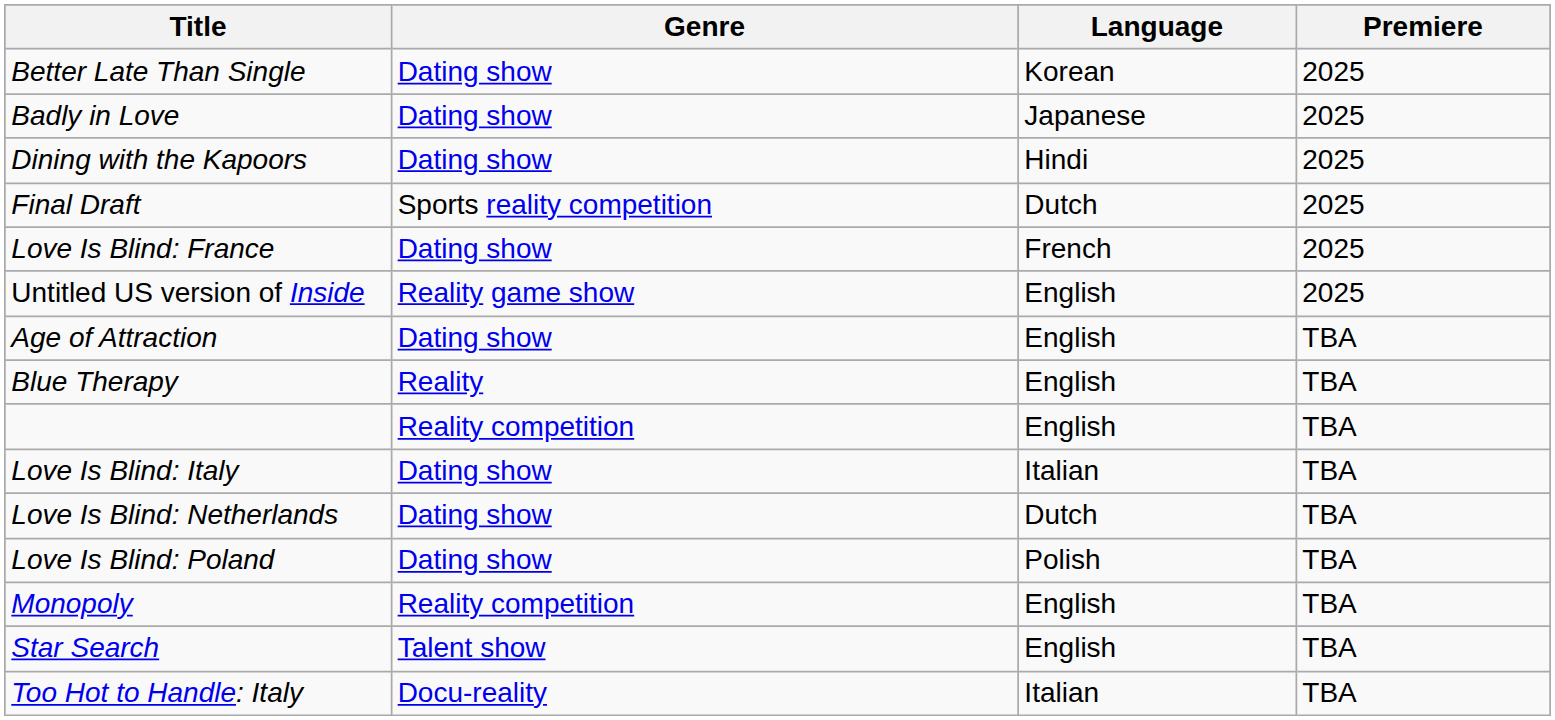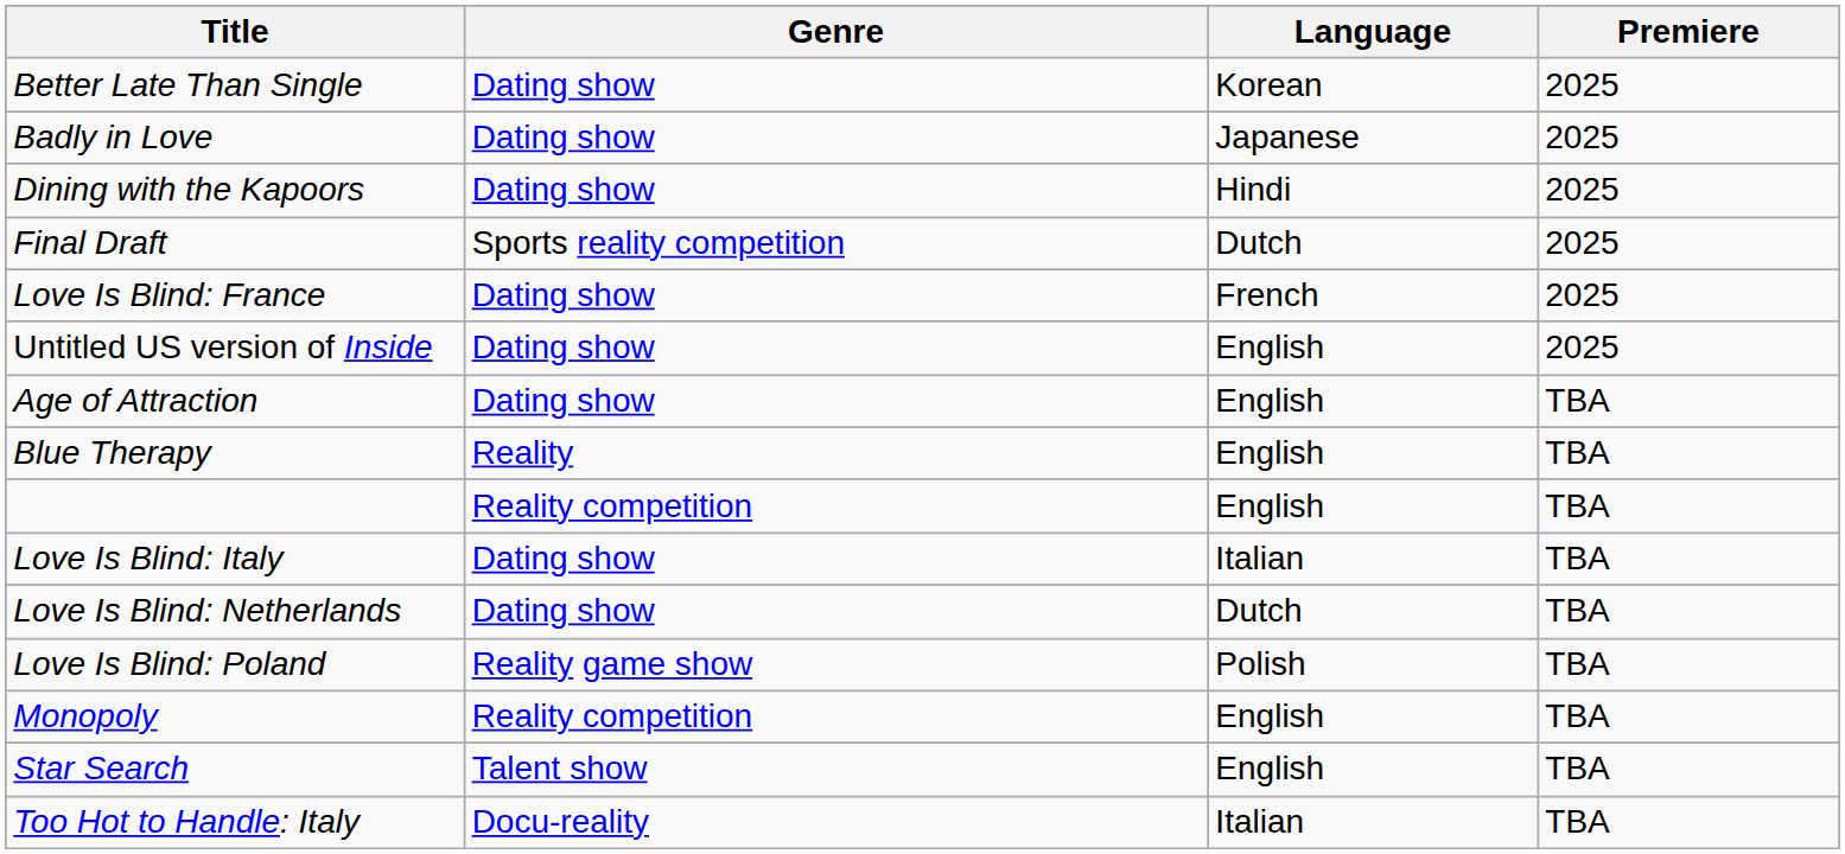 <table class="wikitable sortable" style="width:100%;">
 <tr>
 <th scope="col" style="width:25%;">Title</th>
 <th>Genre</th>
 <th>Language</th>
 <th>Premiere</th>
 </tr>
 <tr>
 <td><em>Better Late Than Single</em></td>
 <td><a href='#'>Dating show</a></td>
 <td>Korean</td>
 <td>2025</td>
 </tr>
 <tr>
 <td><em>Badly in Love</em></td>
 <td><a href='#'>Dating show</a></td>
 <td>Japanese</td>
 <td>2025</td>
 </tr>
 <tr>
 <td><em>Dining with the Kapoors</em></td>
 <td><a href='#'>Dating show</a></td>
 <td>Hindi</td>
 <td>2025</td>
 </tr>
 <tr>
 <td><em>Final Draft</em></td>
 <td>Sports <a href='#'>reality competition</a></td>
 <td>Dutch</td>
 <td>2025</td>
 </tr>
 <tr>
 <td><em>Love Is Blind: France</em></td>
 <td><a href='#'>Dating show</a></td>
 <td>French</td>
 <td>2025</td>
 </tr>
 <tr>
 <td>Untitled US version of <em><a href='#'>Inside</a></em></td>
-<td><a href='#'>Reality</a> <a href='#'>game show</a></td>
+<td><a href='#'>Dating show</a></td>
 <td>English</td>
 <td>2025</td>
 </tr>
 <tr>
 <td><em>Age of Attraction</em></td>
 <td><a href='#'>Dating show</a></td>
 <td>English</td>
 <td>TBA</td>
 </tr>
 <tr>
 <td><em>Blue Therapy</em></td>
 <td><a href='#'>Reality</a></td>
 <td>English</td>
 <td>TBA</td>
 </tr>
 <tr>
 <td><em></em></td>
 <td><a href='#'>Reality competition</a></td>
 <td>English</td>
 <td>TBA</td>
 </tr>
 <tr>
 <td><em>Love Is Blind: Italy</em></td>
 <td><a href='#'>Dating show</a></td>
 <td>Italian</td>
 <td>TBA</td>
 </tr>
 <tr>
 <td><em>Love Is Blind: Netherlands</em></td>
 <td><a href='#'>Dating show</a></td>
 <td>Dutch</td>
 <td>TBA</td>
 </tr>
 <tr>
 <td><em>Love Is Blind: Poland</em></td>
-<td><a href='#'>Dating show</a></td>
+<td><a href='#'>Reality</a> <a href='#'>game show</a></td>
 <td>Polish</td>
 <td>TBA</td>
 </tr>
 <tr>
 <td><em><a href='#'>Monopoly</a></em></td>
 <td><a href='#'>Reality competition</a></td>
 <td>English</td>
 <td>TBA</td>
 </tr>
 <tr>
 <td><em><a href='#'>Star Search</a></em></td>
 <td><a href='#'>Talent show</a></td>
 <td>English</td>
 <td>TBA</td>
 </tr>
 <tr>
 <td><em><a href='#'>Too Hot to Handle</a>: Italy</em></td>
 <td><a href='#'>Docu-reality</a></td>
 <td>Italian</td>
 <td>TBA</td>
 </tr>
 </table>
